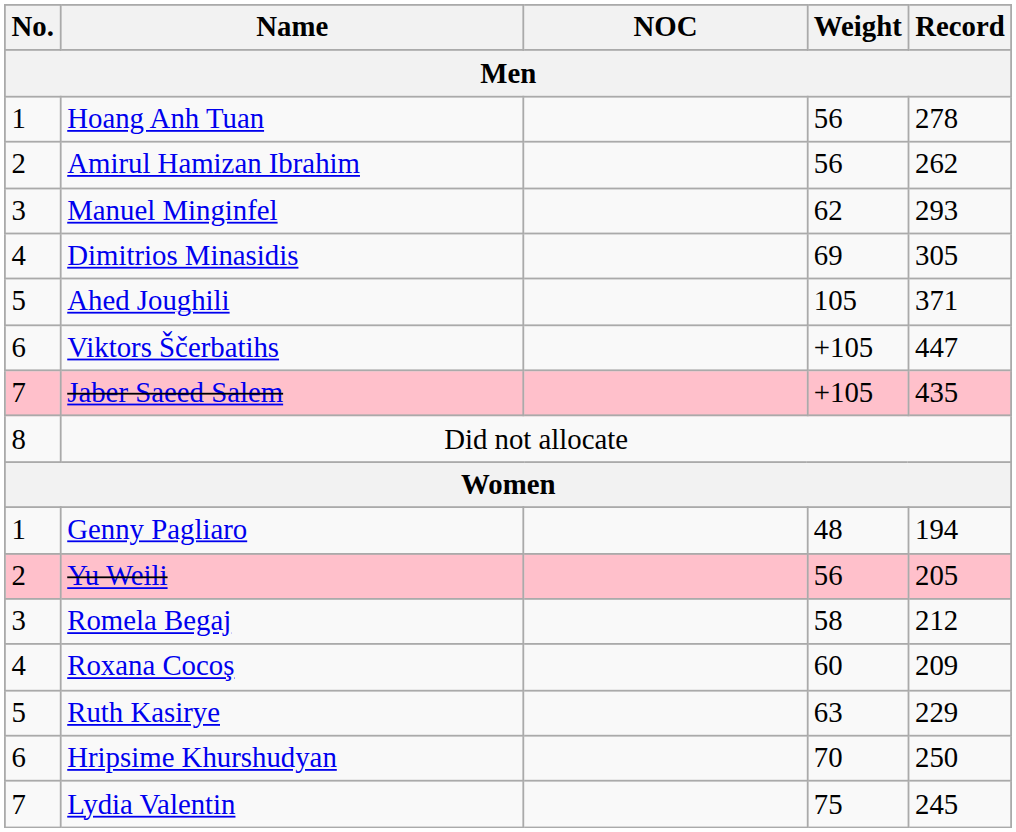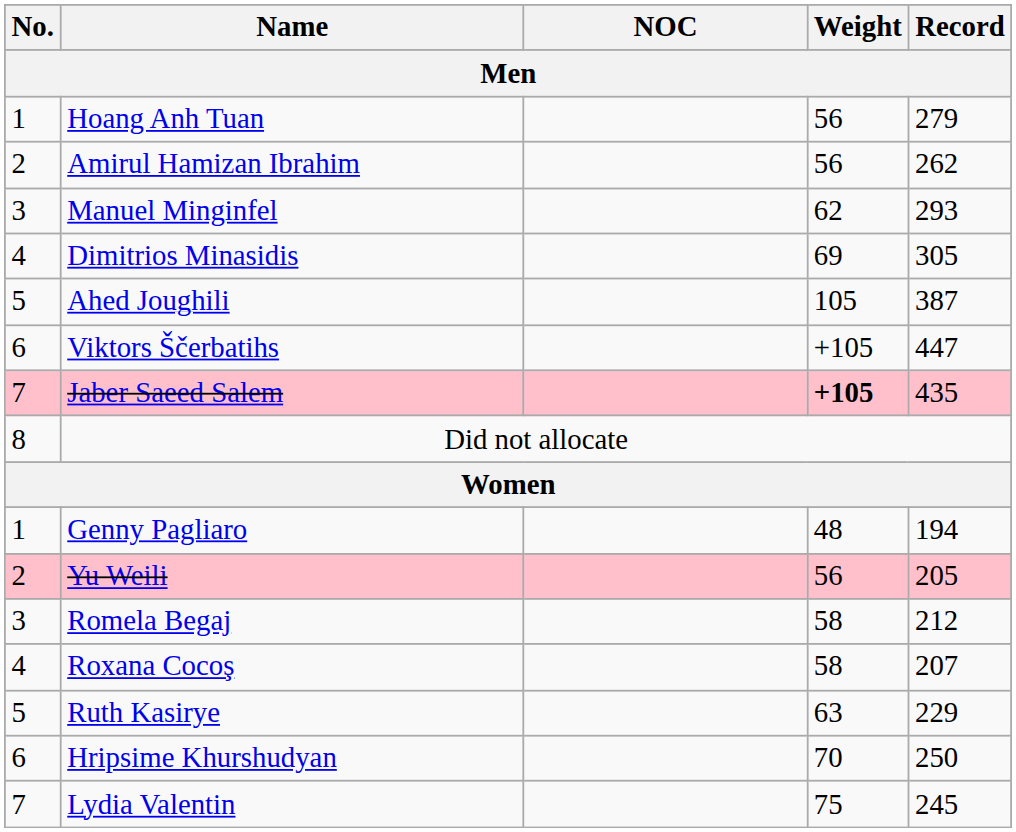 <table class="wikitable">
 <tr>
 <th width=20>No.</th>
 <th width=250>Name</th>
 <th width=150>NOC</th>
 <th width=30>Weight</th>
 <th width=50>Record</th>
 </tr>
 <tr>
 <th colspan="5">Men</th>
 </tr>
 <tr>
 <td>1</td>
 <td><a href='#'>Hoang Anh Tuan</a></td>
 <td></td>
 <td>56</td>
-<td>278</td>
+<td>279</td>
 </tr>
 <tr>
 <td>2</td>
 <td><a href='#'>Amirul Hamizan Ibrahim</a></td>
 <td></td>
 <td>56</td>
 <td>262</td>
 </tr>
 <tr>
 <td>3</td>
 <td><a href='#'>Manuel Minginfel</a></td>
 <td></td>
 <td>62</td>
 <td>293</td>
 </tr>
 <tr>
 <td>4</td>
 <td><a href='#'>Dimitrios Minasidis</a></td>
 <td></td>
 <td>69</td>
 <td>305</td>
 </tr>
 <tr>
 <td>5</td>
 <td><a href='#'>Ahed Joughili</a></td>
 <td></td>
 <td>105</td>
-<td>371</td>
+<td>387</td>
 </tr>
 <tr>
 <td>6</td>
 <td><a href='#'>Viktors Ščerbatihs</a></td>
 <td></td>
 <td>+105</td>
 <td>447</td>
 </tr>
 <tr bgcolor=#FFC0CB>
 <td>7</td>
 <td><s><a href='#'>Jaber Saeed Salem</a></s></td>
 <td></td>
-<td>+105</td>
+<td><strong>+105</strong></td>
 <td>435</td>
 </tr>
 <tr>
 <td>8</td>
 <td colspan="4" align="center">Did not allocate</td>
 </tr>
 <tr>
 <th colspan="5">Women</th>
 </tr>
 <tr>
 <td>1</td>
 <td><a href='#'>Genny Pagliaro</a></td>
 <td></td>
 <td>48</td>
 <td>194</td>
 </tr>
 <tr bgcolor=#FFC0CB>
 <td>2</td>
 <td><s><a href='#'>Yu Weili</a></s></td>
 <td></td>
 <td>56</td>
 <td>205</td>
 </tr>
 <tr>
 <td>3</td>
 <td><a href='#'>Romela Begaj</a></td>
 <td></td>
 <td>58</td>
 <td>212</td>
 </tr>
 <tr>
 <td>4</td>
 <td><a href='#'>Roxana Cocoş</a></td>
 <td></td>
-<td>60</td>
-<td>209</td>
+<td>58</td>
+<td>207</td>
 </tr>
 <tr>
 <td>5</td>
 <td><a href='#'>Ruth Kasirye</a></td>
 <td></td>
 <td>63</td>
 <td>229</td>
 </tr>
 <tr>
 <td>6</td>
 <td><a href='#'>Hripsime Khurshudyan</a></td>
 <td></td>
 <td>70</td>
 <td>250</td>
 </tr>
 <tr>
 <td>7</td>
 <td><a href='#'>Lydia Valentin</a></td>
 <td></td>
 <td>75</td>
 <td>245</td>
 </tr>
 </table>
